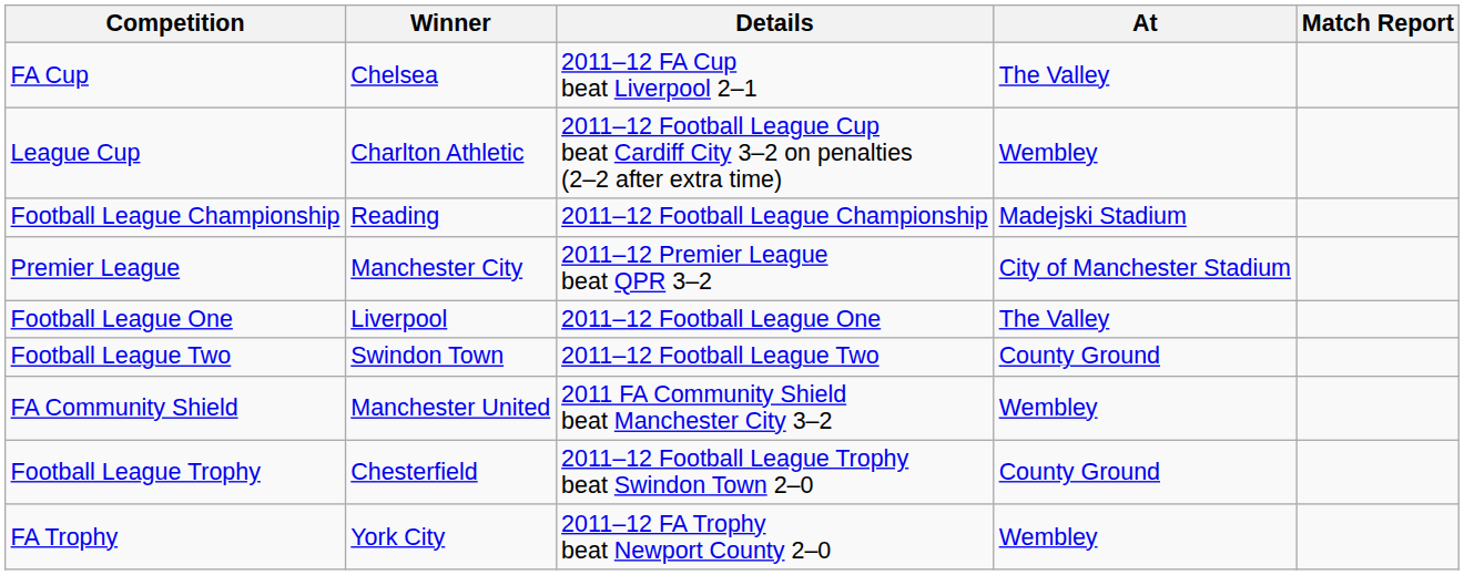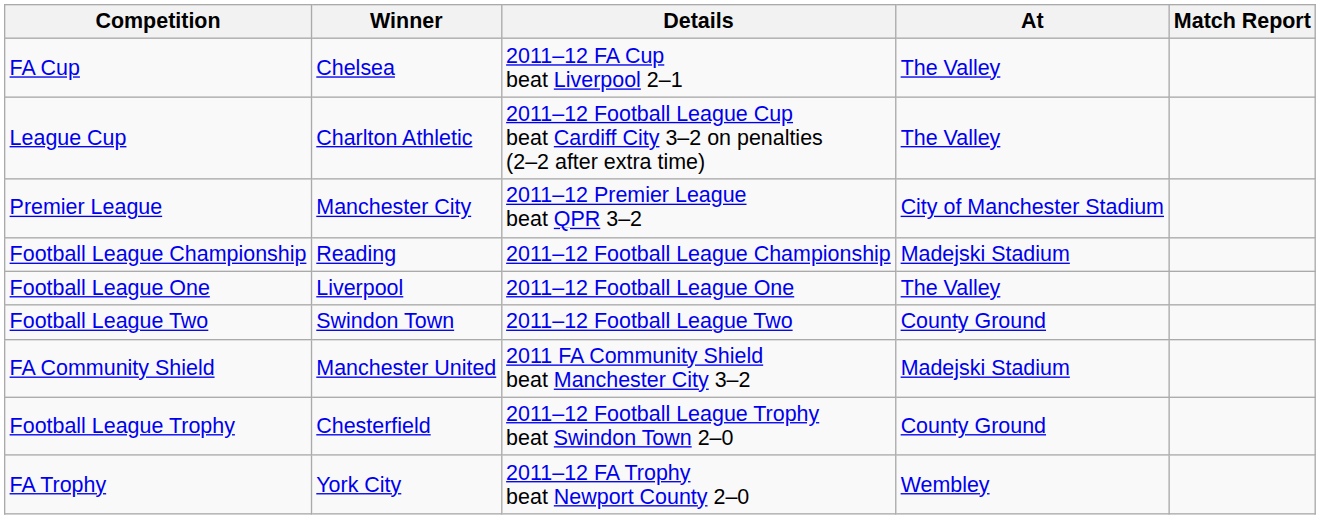 <table class="wikitable">
 <tr>
 <th>Competition</th>
 <th>Winner</th>
 <th>Details</th>
 <th>At</th>
 <th>Match Report</th>
 </tr>
 <tr>
 <td><a href='#'>FA Cup</a></td>
 <td><a href='#'>Chelsea</a></td>
 <td><a href='#'>2011–12 FA Cup</a><br>beat <a href='#'>Liverpool</a> 2–1</td>
 <td><a href='#'>The Valley</a></td>
 <td></td>
 </tr>
 <tr>
 <td><a href='#'>League Cup</a></td>
 <td><a href='#'>Charlton Athletic</a></td>
 <td><a href='#'>2011–12 Football League Cup</a><br>beat <a href='#'>Cardiff City</a> 3–2 on penalties<br>(2–2 after extra time)</td>
-<td><a href='#'>Wembley</a></td>
+<td><a href='#'>The Valley</a></td>
+<td></td>
+</tr>
+<tr>
+<td><a href='#'>Premier League</a></td>
+<td><a href='#'>Manchester City</a></td>
+<td><a href='#'>2011–12 Premier League</a> <br>beat <a href='#'>QPR</a> 3–2</td>
+<td><a href='#'>City of Manchester Stadium</a></td>
 <td></td>
 </tr>
 <tr>
 <td><a href='#'>Football League Championship</a></td>
 <td><a href='#'>Reading</a></td>
 <td><a href='#'>2011–12 Football League Championship</a></td>
 <td><a href='#'>Madejski Stadium</a></td>
-<td></td>
-</tr>
-<tr>
-<td><a href='#'>Premier League</a></td>
-<td><a href='#'>Manchester City</a></td>
-<td><a href='#'>2011–12 Premier League</a> <br>beat <a href='#'>QPR</a> 3–2</td>
-<td><a href='#'>City of Manchester Stadium</a></td>
 <td></td>
 </tr>
 <tr>
 <td><a href='#'>Football League One</a></td>
 <td><a href='#'>Liverpool</a></td>
 <td><a href='#'>2011–12 Football League One</a></td>
 <td><a href='#'>The Valley</a></td>
 <td></td>
 </tr>
 <tr>
 <td><a href='#'>Football League Two</a></td>
 <td><a href='#'>Swindon Town</a></td>
 <td><a href='#'>2011–12 Football League Two</a></td>
 <td><a href='#'>County Ground</a></td>
 <td></td>
 </tr>
 <tr>
 <td><a href='#'>FA Community Shield</a></td>
 <td><a href='#'>Manchester United</a></td>
 <td><a href='#'>2011 FA Community Shield</a><br>beat <a href='#'>Manchester City</a> 3–2</td>
-<td><a href='#'>Wembley</a></td>
+<td><a href='#'>Madejski Stadium</a></td>
 <td></td>
 </tr>
 <tr>
 <td><a href='#'>Football League Trophy</a></td>
 <td><a href='#'>Chesterfield</a></td>
 <td><a href='#'>2011–12 Football League Trophy</a><br>beat <a href='#'>Swindon Town</a> 2–0</td>
 <td><a href='#'>County Ground</a></td>
 <td></td>
 </tr>
 <tr>
 <td><a href='#'>FA Trophy</a></td>
 <td><a href='#'>York City</a></td>
 <td><a href='#'>2011–12 FA Trophy</a><br>beat <a href='#'>Newport County</a> 2–0</td>
 <td><a href='#'>Wembley</a></td>
 <td></td>
 </tr>
 </table>
